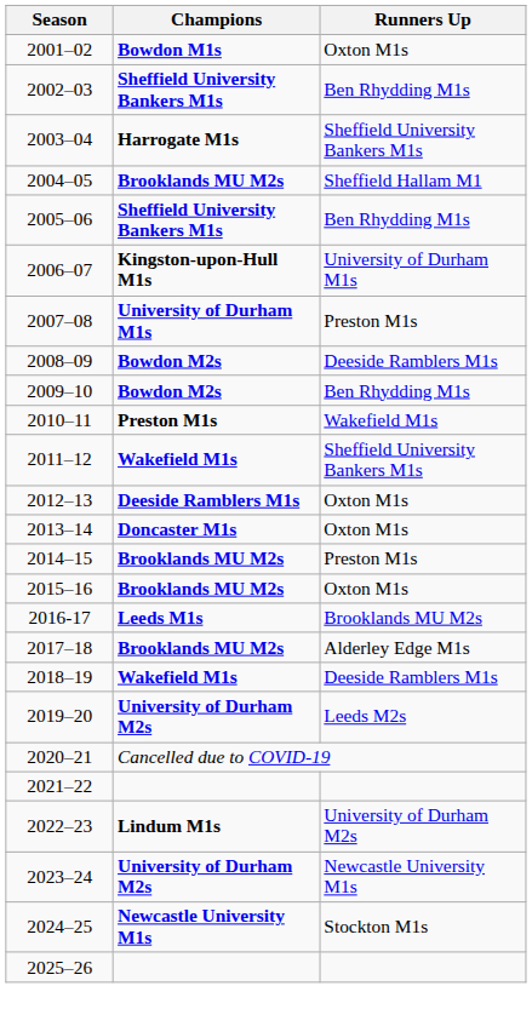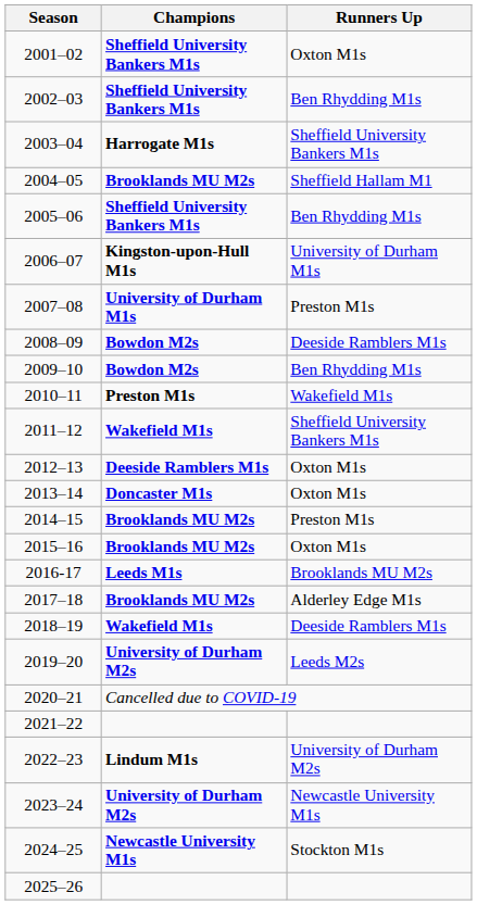 <table class="wikitable" style="text-align:centre; margin-left:1em;">
 <tr>
 <th style="width:85px">Season</th>
 <th style="width:170px">Champions</th>
 <th style="width:170px">Runners Up</th>
 </tr>
 <tr>
 <td style="text-align:center">2001–02</td>
-<td><strong><a href='#'>Bowdon M1s</a></strong></td>
+<td><strong><a href='#'>Sheffield University Bankers M1s</a></strong></td>
 <td>Oxton M1s</td>
 </tr>
 <tr>
 <td style="text-align:center">2002–03</td>
 <td><strong><a href='#'>Sheffield University Bankers M1s</a></strong></td>
 <td><a href='#'>Ben Rhydding M1s</a></td>
 </tr>
 <tr>
 <td style="text-align:center">2003–04</td>
 <td><strong>Harrogate M1s</strong></td>
 <td><a href='#'>Sheffield University Bankers M1s</a></td>
 </tr>
 <tr>
 <td style="text-align:center">2004–05</td>
 <td><strong><a href='#'>Brooklands MU M2s</a></strong></td>
 <td><a href='#'>Sheffield Hallam M1</a></td>
 </tr>
 <tr>
 <td style="text-align:center">2005–06</td>
 <td><strong><a href='#'>Sheffield University Bankers M1s</a></strong></td>
 <td><a href='#'>Ben Rhydding M1s</a></td>
 </tr>
 <tr>
 <td style="text-align:center">2006–07</td>
 <td><strong>Kingston-upon-Hull M1s</strong></td>
 <td><a href='#'>University of Durham M1s</a></td>
 </tr>
 <tr>
 <td style="text-align:center">2007–08</td>
 <td><strong><a href='#'>University of Durham M1s</a></strong></td>
 <td>Preston M1s</td>
 </tr>
 <tr>
 <td style="text-align:center">2008–09</td>
 <td><strong><a href='#'>Bowdon M2s</a></strong></td>
 <td><a href='#'>Deeside Ramblers M1s</a></td>
 </tr>
 <tr>
 <td style="text-align:center">2009–10</td>
 <td><strong><a href='#'>Bowdon M2s</a></strong></td>
 <td><a href='#'>Ben Rhydding M1s</a></td>
 </tr>
 <tr>
 <td style="text-align:center">2010–11</td>
 <td><strong>Preston M1s</strong></td>
 <td><a href='#'>Wakefield M1s</a></td>
 </tr>
 <tr>
 <td style="text-align:center">2011–12</td>
 <td><strong><a href='#'>Wakefield M1s</a></strong></td>
 <td><a href='#'>Sheffield University Bankers M1s</a></td>
 </tr>
 <tr>
 <td style="text-align:center">2012–13</td>
 <td><strong><a href='#'>Deeside Ramblers M1s</a></strong></td>
 <td>Oxton M1s</td>
 </tr>
 <tr>
 <td style="text-align:center">2013–14</td>
 <td><strong><a href='#'>Doncaster M1s</a></strong></td>
 <td>Oxton M1s</td>
 </tr>
 <tr>
 <td style="text-align:center">2014–15</td>
 <td><strong><a href='#'>Brooklands MU M2s</a></strong></td>
 <td>Preston M1s</td>
 </tr>
 <tr>
 <td style="text-align:center">2015–16</td>
 <td><strong><a href='#'>Brooklands MU M2s</a></strong></td>
 <td>Oxton M1s</td>
 </tr>
 <tr>
 <td style="text-align:center">2016-17</td>
 <td><strong><a href='#'>Leeds M1s</a></strong></td>
 <td><a href='#'>Brooklands MU M2s</a></td>
 </tr>
 <tr>
 <td style="text-align:center">2017–18</td>
 <td><strong><a href='#'>Brooklands MU M2s</a></strong></td>
 <td>Alderley Edge M1s</td>
 </tr>
 <tr>
 <td style="text-align:center">2018–19</td>
 <td><strong><a href='#'>Wakefield M1s</a></strong></td>
 <td><a href='#'>Deeside Ramblers M1s</a></td>
 </tr>
 <tr>
 <td style="text-align:center">2019–20</td>
 <td><strong><a href='#'>University of Durham M2s</a></strong></td>
 <td><a href='#'>Leeds M2s</a></td>
 </tr>
 <tr>
 <td style="text-align:center">2020–21</td>
 <td colspan=2><em>Cancelled due to <a href='#'>COVID-19</a></em></td>
 </tr>
 <tr>
 <td style="text-align:center">2021–22</td>
 <td></td>
 <td></td>
 </tr>
 <tr>
 <td style="text-align:center">2022–23</td>
 <td><strong>Lindum M1s</strong></td>
 <td><a href='#'>University of Durham M2s</a></td>
 </tr>
 <tr>
 <td style="text-align:center">2023–24</td>
 <td><strong><a href='#'>University of Durham M2s</a></strong></td>
 <td><a href='#'>Newcastle University M1s</a></td>
 </tr>
 <tr>
 <td style="text-align:center">2024–25</td>
 <td><strong><a href='#'>Newcastle University M1s</a></strong></td>
 <td>Stockton M1s</td>
 </tr>
 <tr>
 <td style="text-align:center">2025–26</td>
 <td></td>
 <td></td>
 </tr>
 </table>
